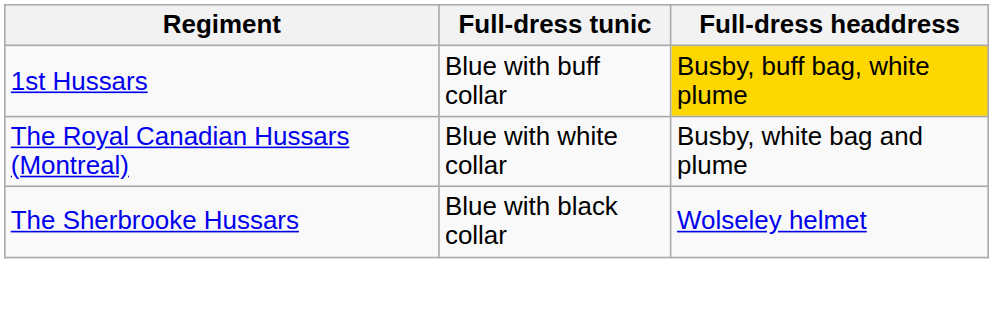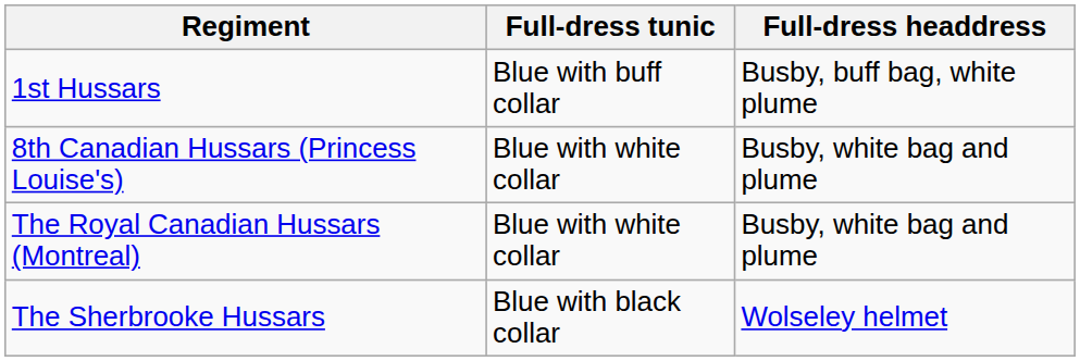 <table class="wikitable">
 <tr>
 <th>Regiment</th>
 <th>Full-dress tunic</th>
 <th>Full-dress headdress</th>
 </tr>
 <tr>
 <td><a href='#'>1st Hussars</a></td>
 <td>Blue with buff collar</td>
-<td style="background: gold;">Busby, buff bag, white plume</td>
+<td>Busby, buff bag, white plume</td>
+</tr>
+<tr>
+<td><a href='#'>8th Canadian Hussars (Princess Louise's)</a></td>
+<td>Blue with white collar</td>
+<td>Busby, white bag and plume</td>
 </tr>
 <tr>
 <td><a href='#'>The Royal Canadian Hussars (Montreal)</a></td>
 <td>Blue with white collar</td>
 <td>Busby, white bag and plume</td>
 </tr>
 <tr>
 <td><a href='#'>The Sherbrooke Hussars</a></td>
 <td>Blue with black collar</td>
 <td><a href='#'>Wolseley helmet</a></td>
 </tr>
 </table>
